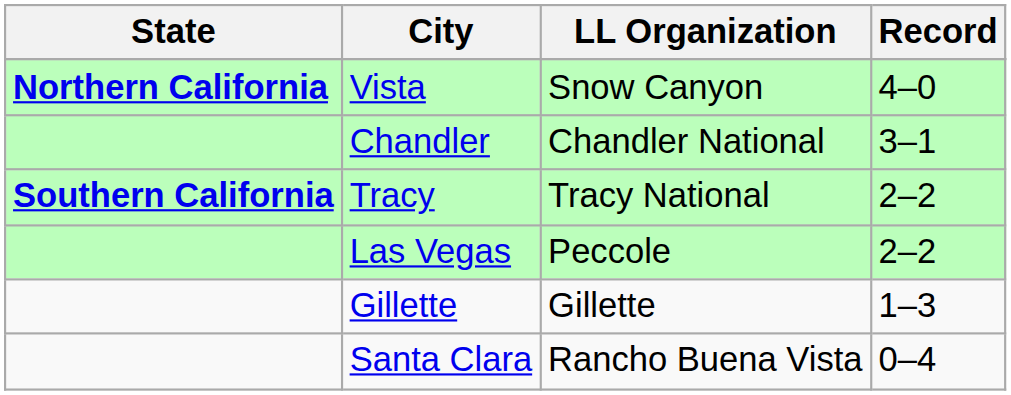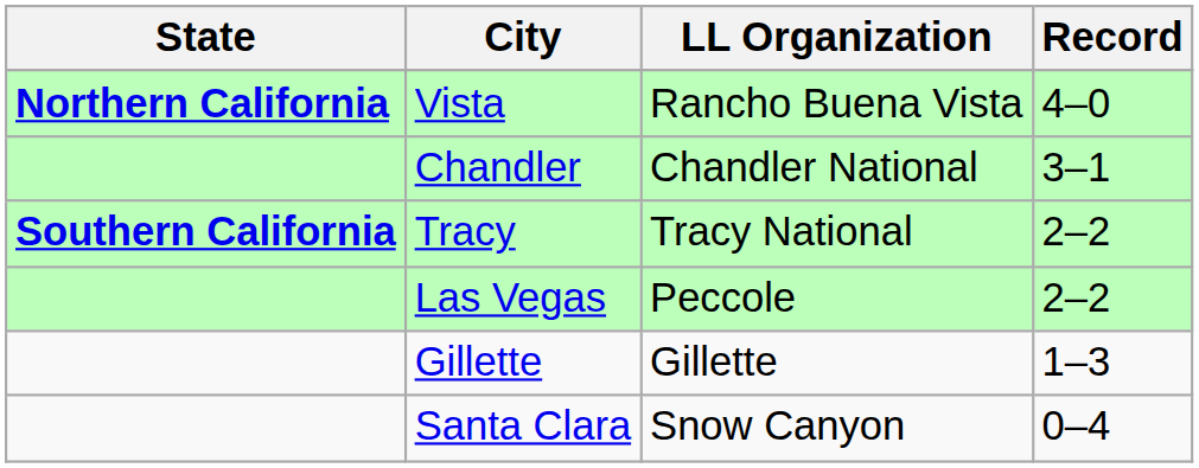 <table class="wikitable">
 <tr>
 <th>State</th>
 <th>City</th>
 <th>LL Organization</th>
 <th>Record</th>
 </tr>
 <tr>
 </tr>
 <tr bgcolor=#bbffbb>
 <td><strong> <a href='#'>Northern California</a></strong></td>
 <td><a href='#'>Vista</a></td>
-<td>Snow Canyon</td>
+<td>Rancho Buena Vista</td>
 <td>4–0</td>
 </tr>
 <tr bgcolor=#bbffbb>
 <td><strong></strong></td>
 <td><a href='#'>Chandler</a></td>
 <td>Chandler National</td>
 <td>3–1</td>
 </tr>
 <tr bgcolor=#bbffbb>
 <td><strong> <a href='#'>Southern California</a></strong></td>
 <td><a href='#'>Tracy</a></td>
 <td>Tracy National</td>
 <td>2–2</td>
 </tr>
 <tr bgcolor=#bbffbb>
 <td><strong></strong></td>
 <td><a href='#'>Las Vegas</a></td>
 <td>Peccole</td>
 <td>2–2</td>
 </tr>
 <tr>
 <td><strong></strong></td>
 <td><a href='#'>Gillette</a></td>
 <td>Gillette</td>
 <td>1–3</td>
 </tr>
 <tr>
 <td><strong></strong></td>
 <td><a href='#'>Santa Clara</a></td>
-<td>Rancho Buena Vista</td>
+<td>Snow Canyon</td>
 <td>0–4</td>
 </tr>
 </table>
